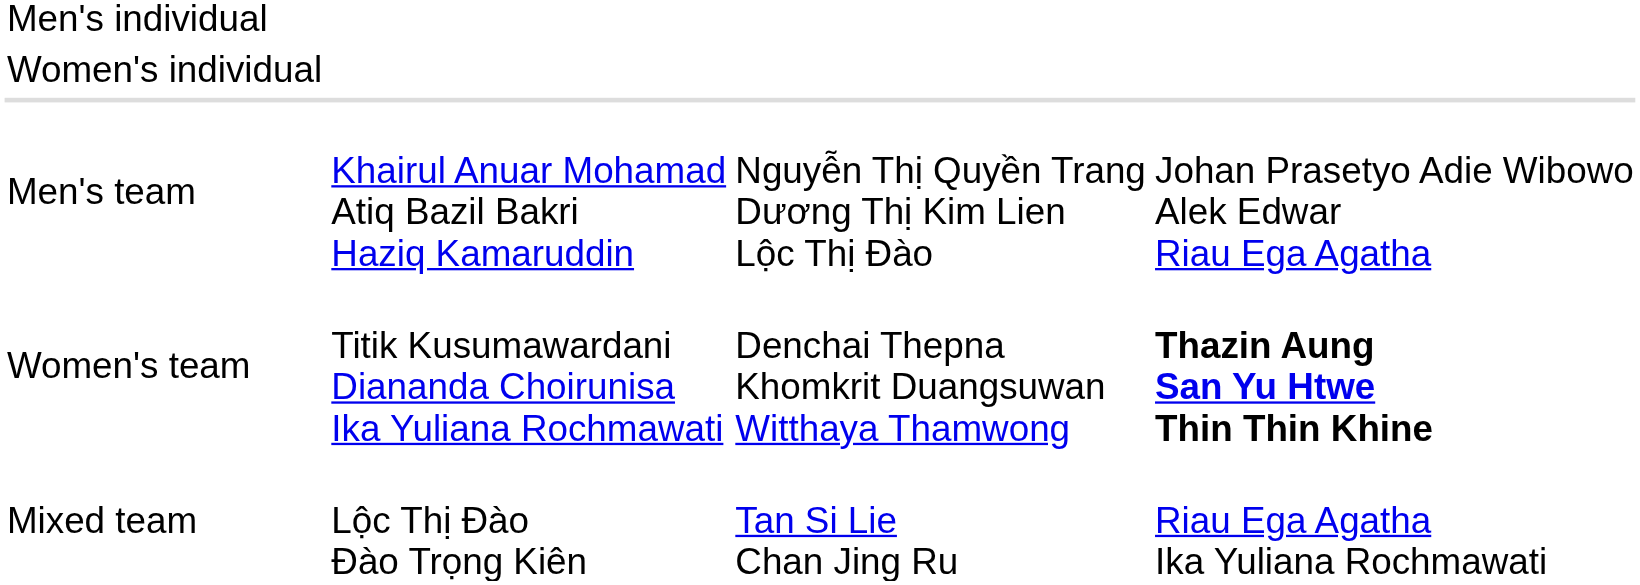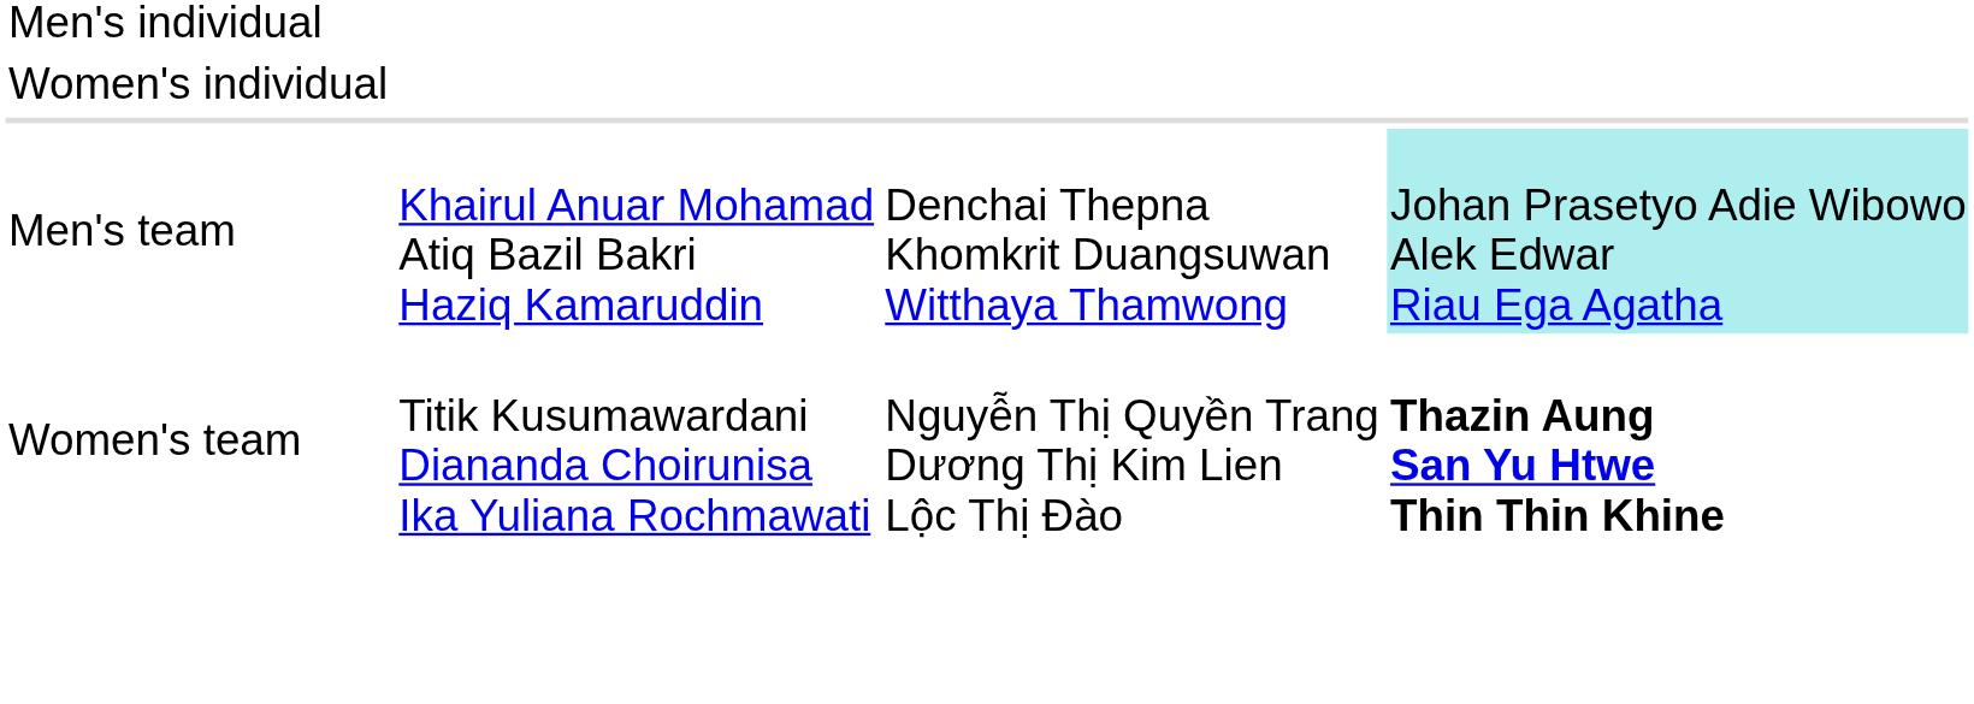 <table>
 <tr>
 <td>Men's individual</td>
 <td></td>
 <td></td>
 <td></td>
 </tr>
 <tr>
 <td>Women's individual</td>
 <td></td>
 <td></td>
 <td></td>
 </tr>
 <tr bgcolor=#dddddd>
 <td colspan=4></td>
 </tr>
 <tr>
 <td>Men's team</td>
 <td nowrap><br><a href='#'>Khairul Anuar Mohamad</a><br>Atiq Bazil Bakri<br><a href='#'>Haziq Kamaruddin</a></td>
-<td nowrap><br>Nguyễn Thị Quyền Trang<br>Dương Thị Kim Lien<br>Lộc Thị Đào</td>
-<td nowrap><br>Johan Prasetyo Adie Wibowo<br>Alek Edwar<br><a href='#'>Riau Ega Agatha</a></td>
+<td><br>Denchai Thepna<br>Khomkrit Duangsuwan<br><a href='#'>Witthaya Thamwong</a></td>
+<td nowrap style="background: paleturquoise;"><br>Johan Prasetyo Adie Wibowo<br>Alek Edwar<br><a href='#'>Riau Ega Agatha</a></td>
 </tr>
 <tr>
 <td>Women's team</td>
 <td><br>Titik Kusumawardani<br><a href='#'>Diananda Choirunisa</a><br><a href='#'>Ika Yuliana Rochmawati</a></td>
-<td><br>Denchai Thepna<br>Khomkrit Duangsuwan<br><a href='#'>Witthaya Thamwong</a></td>
+<td nowrap><br>Nguyễn Thị Quyền Trang<br>Dương Thị Kim Lien<br>Lộc Thị Đào</td>
 <td><strong><br>Thazin Aung<br><a href='#'>San Yu Htwe</a><br>Thin Thin Khine</strong></td>
 </tr>
-<tr>
-<td>Mixed team</td>
-<td><br>Lộc Thị Đào<br>Đào Trọng Kiên</td>
-<td><br><a href='#'>Tan Si Lie</a><br>Chan Jing Ru</td>
-<td><br><a href='#'>Riau Ega Agatha</a><br>Ika Yuliana Rochmawati</td>
-</tr>
 </table>
